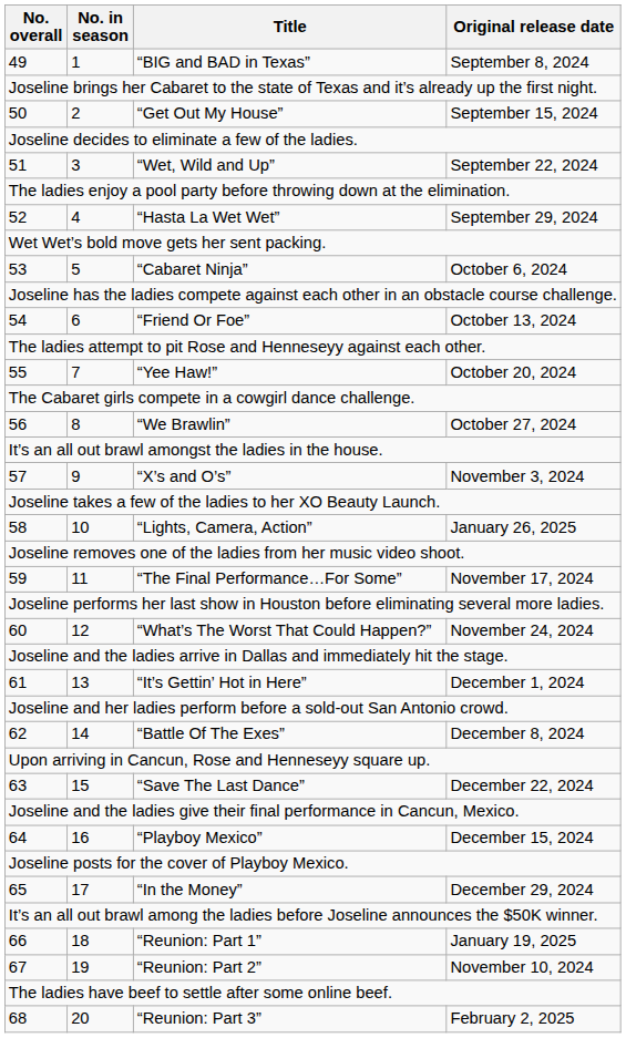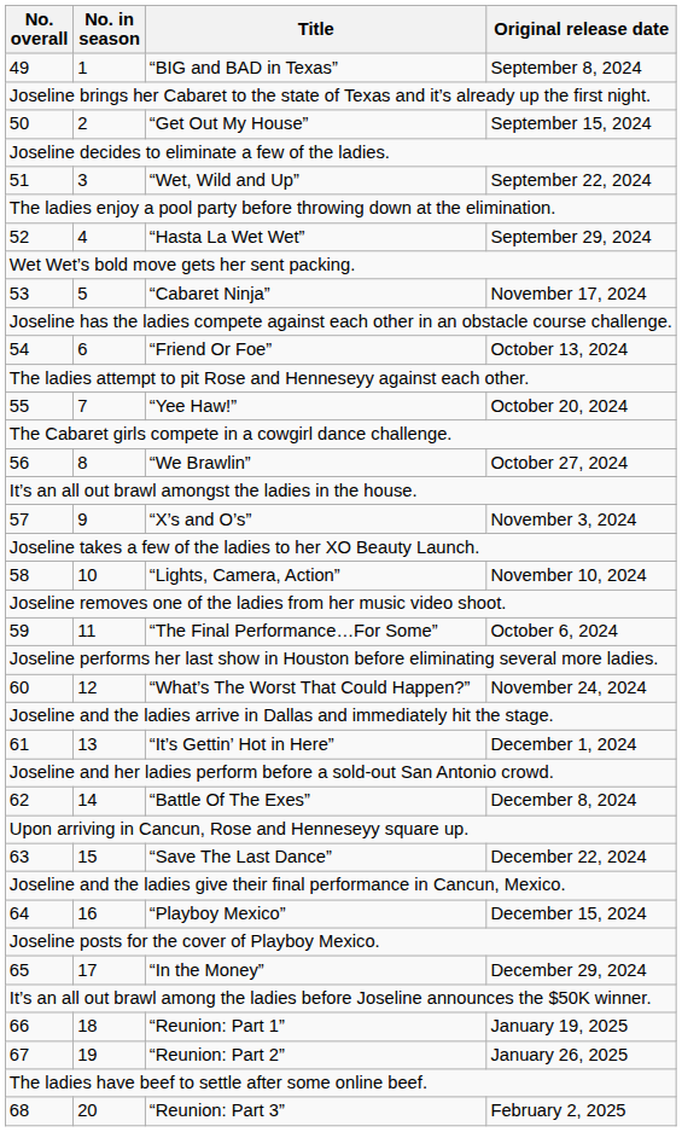 <table class="wikitable">
 <tr>
 <th>No.<br>overall</th>
 <th>No. in<br>season</th>
 <th>Title</th>
 <th>Original release date</th>
 </tr>
 <tr>
 <td>49</td>
 <td>1</td>
 <td>“BIG and BAD in Texas”</td>
 <td>September 8, 2024</td>
 </tr>
 <tr>
 <td colspan="4">Joseline brings her Cabaret to the state of Texas and it’s already up the first night.</td>
 </tr>
 <tr>
 <td>50</td>
 <td>2</td>
 <td>“Get Out My House”</td>
 <td>September 15, 2024</td>
 </tr>
 <tr>
 <td colspan="4">Joseline decides to eliminate a few of the ladies.</td>
 </tr>
 <tr>
 <td>51</td>
 <td>3</td>
 <td>“Wet, Wild and Up”</td>
 <td>September 22, 2024</td>
 </tr>
 <tr>
 <td colspan="4">The ladies enjoy a pool party before throwing down at the elimination.</td>
 </tr>
 <tr>
 <td>52</td>
 <td>4</td>
 <td>“Hasta La Wet Wet”</td>
 <td>September 29, 2024</td>
 </tr>
 <tr>
 <td colspan="4">Wet Wet’s bold move gets her sent packing.</td>
 </tr>
 <tr>
 <td>53</td>
 <td>5</td>
 <td>“Cabaret Ninja”</td>
-<td>October 6, 2024</td>
+<td>November 17, 2024</td>
 </tr>
 <tr>
 <td colspan="4">Joseline has the ladies compete against each other in an obstacle course challenge.</td>
 </tr>
 <tr>
 <td>54</td>
 <td>6</td>
 <td>“Friend Or Foe”</td>
 <td>October 13, 2024</td>
 </tr>
 <tr>
 <td colspan="4">The ladies attempt to pit Rose and Henneseyy against each other.</td>
 </tr>
 <tr>
 <td>55</td>
 <td>7</td>
 <td>“Yee Haw!”</td>
 <td>October 20, 2024</td>
 </tr>
 <tr>
 <td colspan="4">The Cabaret girls compete in a cowgirl dance challenge.</td>
 </tr>
 <tr>
 <td>56</td>
 <td>8</td>
 <td>“We Brawlin”</td>
 <td>October 27, 2024</td>
 </tr>
 <tr>
 <td colspan="4">It’s an all out brawl amongst the ladies in the house.</td>
 </tr>
 <tr>
 <td>57</td>
 <td>9</td>
 <td>“X’s and O’s”</td>
 <td>November 3, 2024</td>
 </tr>
 <tr>
 <td colspan="4">Joseline takes a few of the ladies to her XO Beauty Launch.</td>
 </tr>
 <tr>
 <td>58</td>
 <td>10</td>
 <td>“Lights, Camera, Action”</td>
-<td>January 26, 2025</td>
+<td>November 10, 2024</td>
 </tr>
 <tr>
 <td colspan="4">Joseline removes one of the ladies from her music video shoot.</td>
 </tr>
 <tr>
 <td>59</td>
 <td>11</td>
 <td>“The Final Performance…For Some”</td>
-<td>November 17, 2024</td>
+<td>October 6, 2024</td>
 </tr>
 <tr>
 <td colspan="4">Joseline performs her last show in Houston before eliminating several more ladies.</td>
 </tr>
 <tr>
 <td>60</td>
 <td>12</td>
 <td>“What’s The Worst That Could Happen?”</td>
 <td>November 24, 2024</td>
 </tr>
 <tr>
 <td colspan="4">Joseline and the ladies arrive in Dallas and immediately hit the stage.</td>
 </tr>
 <tr>
 <td>61</td>
 <td>13</td>
 <td>“It’s Gettin’ Hot in Here”</td>
 <td>December 1, 2024</td>
 </tr>
 <tr>
 <td colspan="4">Joseline and her ladies perform before a sold-out San Antonio crowd.</td>
 </tr>
 <tr>
 <td>62</td>
 <td>14</td>
 <td>“Battle Of The Exes”</td>
 <td>December 8, 2024</td>
 </tr>
 <tr>
 <td colspan="4">Upon arriving in Cancun, Rose and Henneseyy square up.</td>
 </tr>
 <tr>
 <td>63</td>
 <td>15</td>
 <td>“Save The Last Dance”</td>
 <td>December 22, 2024</td>
 </tr>
 <tr>
 <td colspan="4">Joseline and the ladies give their final performance in Cancun, Mexico.</td>
 </tr>
 <tr>
 <td>64</td>
 <td>16</td>
 <td>“Playboy Mexico”</td>
 <td>December 15, 2024</td>
 </tr>
 <tr>
 <td colspan="4">Joseline posts for the cover of Playboy Mexico.</td>
 </tr>
 <tr>
 <td>65</td>
 <td>17</td>
 <td>“In the Money”</td>
 <td>December 29, 2024</td>
 </tr>
 <tr>
 <td colspan="4">It’s an all out brawl among the ladies before Joseline announces the $50K winner.</td>
 </tr>
 <tr>
 <td>66</td>
 <td>18</td>
 <td>“Reunion: Part 1”</td>
 <td>January 19, 2025</td>
 </tr>
 <tr>
 <td>67</td>
 <td>19</td>
 <td>“Reunion: Part 2”</td>
-<td>November 10, 2024</td>
+<td>January 26, 2025</td>
 </tr>
 <tr>
 <td colspan="4">The ladies have beef to settle after some online beef.</td>
 </tr>
 <tr>
 <td>68</td>
 <td>20</td>
 <td>“Reunion: Part 3”</td>
 <td>February 2, 2025</td>
 </tr>
 </table>
